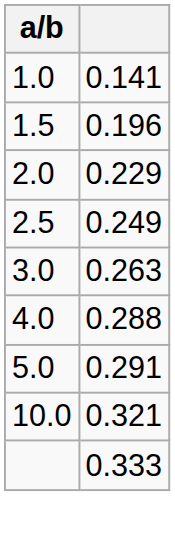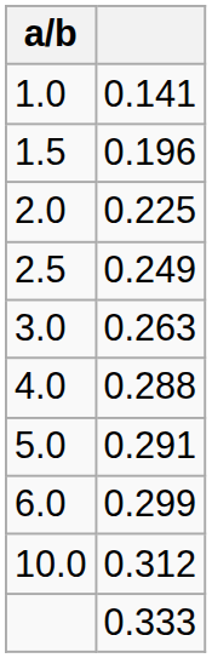 <table class="wikitable">
 <tr>
 <th>a/b</th>
 <th></th>
 </tr>
 <tr>
 <td>1.0</td>
 <td>0.141</td>
 </tr>
 <tr>
 <td>1.5</td>
 <td>0.196</td>
 </tr>
 <tr>
 <td>2.0</td>
-<td>0.229</td>
+<td>0.225</td>
 </tr>
 <tr>
 <td>2.5</td>
 <td>0.249</td>
 </tr>
 <tr>
 <td>3.0</td>
 <td>0.263</td>
 </tr>
 <tr>
 <td>4.0</td>
 <td>0.288</td>
 </tr>
 <tr>
 <td>5.0</td>
 <td>0.291</td>
 </tr>
 <tr>
+<td>6.0</td>
+<td>0.299</td>
+</tr>
+<tr>
 <td>10.0</td>
-<td>0.321</td>
+<td>0.312</td>
 </tr>
 <tr>
 <td></td>
 <td>0.333</td>
 </tr>
 </table>
